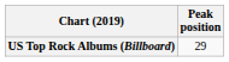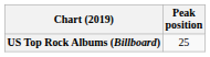 <table class="wikitable sortable plainrowheaders">
 <tr>
 <th>Chart (2019)</th>
 <th>Peak<br>position</th>
 </tr>
 <tr>
 <th scope="row">US Top Rock Albums (<em>Billboard</em>)</th>
-<td align="center">29</td>
+<td align="center">25</td>
 </tr>
 </table>
